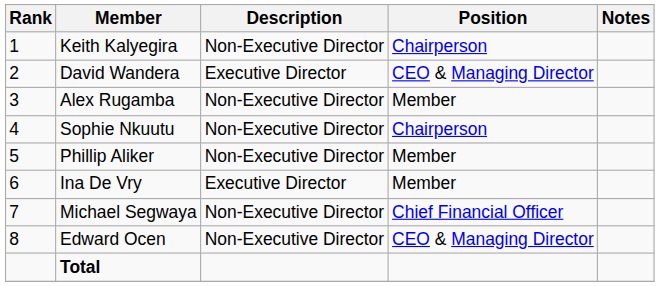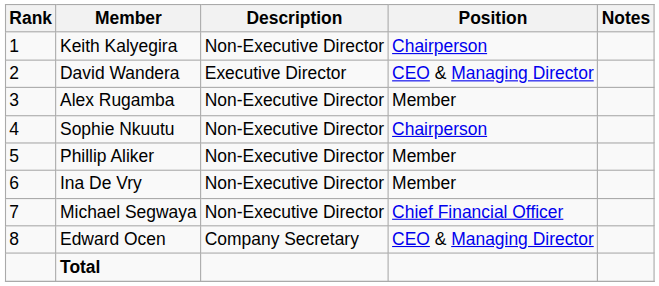 <table class="wikitable sortable" style="margin: 0.5em auto">
 <tr>
 <th>Rank</th>
 <th>Member</th>
 <th>Description</th>
 <th>Position</th>
 <th>Notes</th>
 </tr>
 <tr>
 <td>1</td>
 <td>Keith Kalyegira</td>
 <td>Non-Executive Director</td>
 <td><a href='#'>Chairperson</a></td>
 <td></td>
 </tr>
 <tr>
 <td>2</td>
 <td>David Wandera</td>
 <td>Executive Director</td>
 <td><a href='#'>CEO</a> & <a href='#'>Managing Director</a></td>
 <td></td>
 </tr>
 <tr>
 <td>3</td>
 <td>Alex Rugamba</td>
 <td>Non-Executive Director</td>
 <td>Member</td>
 <td></td>
 </tr>
 <tr>
 <td>4</td>
 <td>Sophie Nkuutu</td>
 <td>Non-Executive Director</td>
 <td><a href='#'>Chairperson</a></td>
 <td></td>
 </tr>
 <tr>
 <td>5</td>
 <td>Phillip Aliker</td>
 <td>Non-Executive Director</td>
 <td>Member</td>
 <td></td>
 </tr>
 <tr>
 <td>6</td>
 <td>Ina De Vry</td>
-<td>Executive Director</td>
+<td>Non-Executive Director</td>
 <td>Member</td>
 <td></td>
 </tr>
 <tr>
 <td>7</td>
 <td>Michael Segwaya</td>
 <td>Non-Executive Director</td>
 <td><a href='#'>Chief Financial Officer</a></td>
 <td></td>
 </tr>
 <tr>
 <td>8</td>
 <td>Edward Ocen</td>
-<td>Non-Executive Director</td>
+<td>Company Secretary</td>
 <td><a href='#'>CEO</a> & <a href='#'>Managing Director</a></td>
 <td></td>
 </tr>
 <tr>
 <td></td>
 <td><strong>Total</strong></td>
 <td></td>
 <td><strong> </strong></td>
 <td></td>
 </tr>
 <tr>
 </tr>
 </table>
